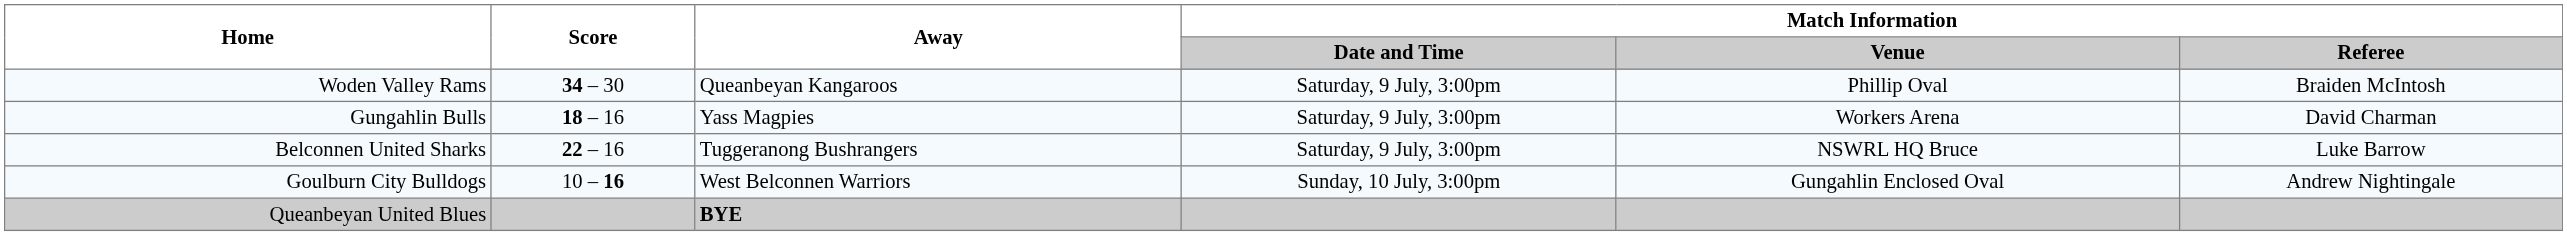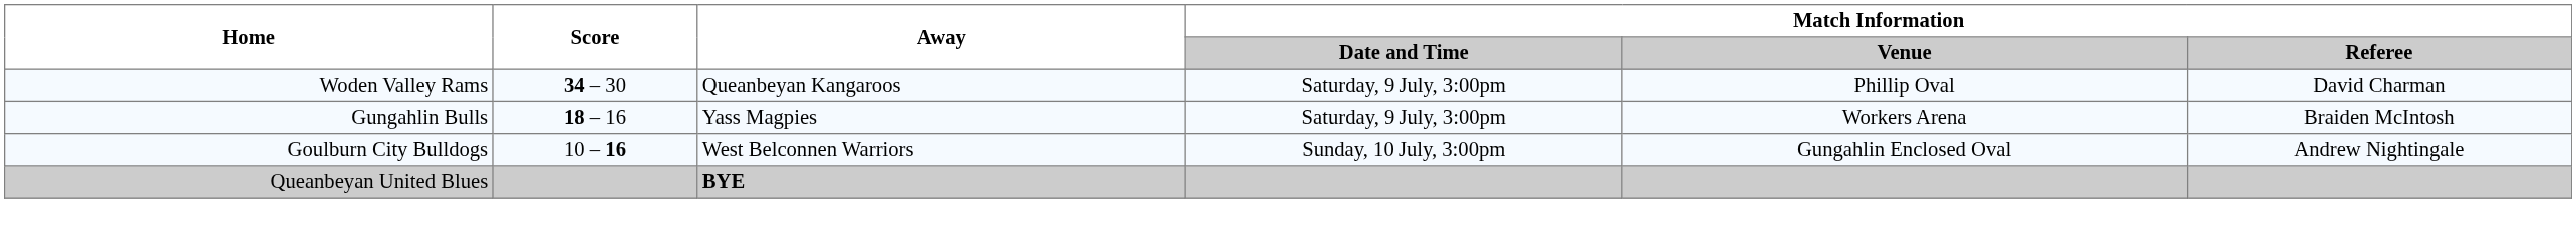 <table border="1" cellpadding="3" cellspacing="0" width="100%" style="border-collapse:collapse;  text-align:center;">
 <tr>
 <th rowspan="2" width="19%">Home</th>
 <th rowspan="2" width="8%">Score</th>
 <th rowspan="2" width="19%">Away</th>
 <th colspan="3">Match Information</th>
 </tr>
 <tr style="background:#CCCCCC">
 <th width="17%">Date and Time</th>
 <th width="22%">Venue</th>
 <th width="50%">Referee</th>
 </tr>
 <tr style="text-align:center; background:#f5faff;">
 <td align="right">Woden Valley Rams </td>
 <td><strong>34</strong> – 30</td>
 <td align="left"> Queanbeyan Kangaroos</td>
 <td>Saturday, 9 July, 3:00pm</td>
 <td>Phillip Oval</td>
-<td>Braiden McIntosh</td>
+<td>David Charman</td>
 </tr>
 <tr style="text-align:center; background:#f5faff;">
 <td align="right">Gungahlin Bulls </td>
 <td><strong>18</strong> – 16</td>
 <td align="left"> Yass Magpies</td>
 <td>Saturday, 9 July, 3:00pm</td>
 <td>Workers Arena</td>
-<td>David Charman</td>
-</tr>
-<tr style="text-align:center; background:#f5faff;">
-<td align="right">Belconnen United Sharks </td>
-<td><strong>22</strong> – 16</td>
-<td align="left"> Tuggeranong Bushrangers</td>
-<td>Saturday, 9 July, 3:00pm</td>
-<td>NSWRL HQ Bruce</td>
-<td>Luke Barrow</td>
+<td>Braiden McIntosh</td>
 </tr>
 <tr style="text-align:center; background:#f5faff;">
 <td align="right">Goulburn City Bulldogs </td>
 <td>10 – <strong>16</strong></td>
 <td align="left"> West Belconnen Warriors</td>
 <td>Sunday, 10 July, 3:00pm</td>
 <td>Gungahlin Enclosed Oval</td>
 <td>Andrew Nightingale</td>
 </tr>
 <tr style="text-align:center; background:#CCCCCC;">
 <td align="right">Queanbeyan United Blues </td>
 <td></td>
 <td align="left"><strong>BYE</strong></td>
 <td></td>
 <td></td>
 <td></td>
 </tr>
 </table>
